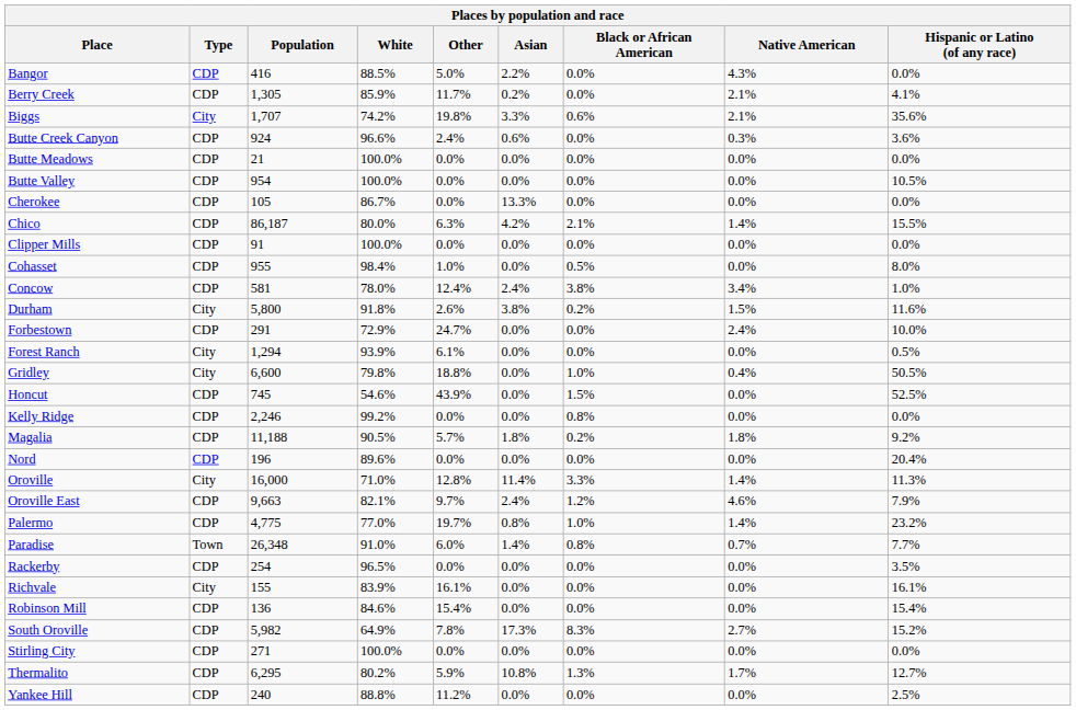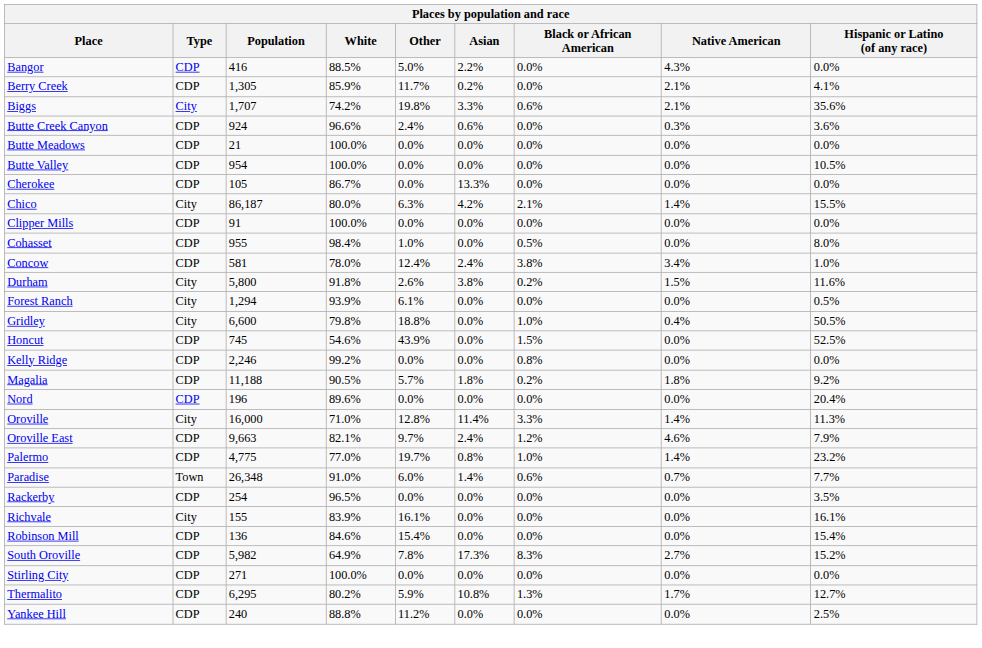 <table class="wikitable collapsible collapsed sortable" style="width: 100%;">
 <tr>
 <th colspan="9">Places by population and race</th>
 </tr>
 <tr>
 <th>Place</th>
 <th>Type</th>
 <th data-sort-type="number">Population</th>
 <th data-sort-type="number">White</th>
 <th data-sort-type="number">Other<br></th>
 <th data-sort-type="number">Asian</th>
 <th data-sort-type="number">Black or African<br>American</th>
 <th data-sort-type="number">Native American<br></th>
 <th data-sort-type="number">Hispanic or Latino<br>(of any race)</th>
 </tr>
 <tr>
 <td><a href='#'>Bangor</a></td>
 <td><a href='#'>CDP</a></td>
 <td>416</td>
 <td>88.5%</td>
 <td>5.0%</td>
 <td>2.2%</td>
 <td>0.0%</td>
 <td>4.3%</td>
 <td>0.0%</td>
 </tr>
 <tr>
 <td><a href='#'>Berry Creek</a></td>
 <td>CDP</td>
 <td>1,305</td>
 <td>85.9%</td>
 <td>11.7%</td>
 <td>0.2%</td>
 <td>0.0%</td>
 <td>2.1%</td>
 <td>4.1%</td>
 </tr>
 <tr>
 <td><a href='#'>Biggs</a></td>
 <td><a href='#'>City</a></td>
 <td>1,707</td>
 <td>74.2%</td>
 <td>19.8%</td>
 <td>3.3%</td>
 <td>0.6%</td>
 <td>2.1%</td>
 <td>35.6%</td>
 </tr>
 <tr>
 <td><a href='#'>Butte Creek Canyon</a></td>
 <td>CDP</td>
 <td>924</td>
 <td>96.6%</td>
 <td>2.4%</td>
 <td>0.6%</td>
 <td>0.0%</td>
 <td>0.3%</td>
 <td>3.6%</td>
 </tr>
 <tr>
 <td><a href='#'>Butte Meadows</a></td>
 <td>CDP</td>
 <td>21</td>
 <td>100.0%</td>
 <td>0.0%</td>
 <td>0.0%</td>
 <td>0.0%</td>
 <td>0.0%</td>
 <td>0.0%</td>
 </tr>
 <tr>
 <td><a href='#'>Butte Valley</a></td>
 <td>CDP</td>
 <td>954</td>
 <td>100.0%</td>
 <td>0.0%</td>
 <td>0.0%</td>
 <td>0.0%</td>
 <td>0.0%</td>
 <td>10.5%</td>
 </tr>
 <tr>
 <td><a href='#'>Cherokee</a></td>
 <td>CDP</td>
 <td>105</td>
 <td>86.7%</td>
 <td>0.0%</td>
 <td>13.3%</td>
 <td>0.0%</td>
 <td>0.0%</td>
 <td>0.0%</td>
 </tr>
 <tr>
 <td><a href='#'>Chico</a></td>
-<td>CDP</td>
+<td>City</td>
 <td>86,187</td>
 <td>80.0%</td>
 <td>6.3%</td>
 <td>4.2%</td>
 <td>2.1%</td>
 <td>1.4%</td>
 <td>15.5%</td>
 </tr>
 <tr>
 <td><a href='#'>Clipper Mills</a></td>
 <td>CDP</td>
 <td>91</td>
 <td>100.0%</td>
 <td>0.0%</td>
 <td>0.0%</td>
 <td>0.0%</td>
 <td>0.0%</td>
 <td>0.0%</td>
 </tr>
 <tr>
 <td><a href='#'>Cohasset</a></td>
 <td>CDP</td>
 <td>955</td>
 <td>98.4%</td>
 <td>1.0%</td>
 <td>0.0%</td>
 <td>0.5%</td>
 <td>0.0%</td>
 <td>8.0%</td>
 </tr>
 <tr>
 <td><a href='#'>Concow</a></td>
 <td>CDP</td>
 <td>581</td>
 <td>78.0%</td>
 <td>12.4%</td>
 <td>2.4%</td>
 <td>3.8%</td>
 <td>3.4%</td>
 <td>1.0%</td>
 </tr>
 <tr>
 <td><a href='#'>Durham</a></td>
 <td>City</td>
 <td>5,800</td>
 <td>91.8%</td>
 <td>2.6%</td>
 <td>3.8%</td>
 <td>0.2%</td>
 <td>1.5%</td>
 <td>11.6%</td>
-</tr>
-<tr>
-<td><a href='#'>Forbestown</a></td>
-<td>CDP</td>
-<td>291</td>
-<td>72.9%</td>
-<td>24.7%</td>
-<td>0.0%</td>
-<td>0.0%</td>
-<td>2.4%</td>
-<td>10.0%</td>
 </tr>
 <tr>
 <td><a href='#'>Forest Ranch</a></td>
 <td>City</td>
 <td>1,294</td>
 <td>93.9%</td>
 <td>6.1%</td>
 <td>0.0%</td>
 <td>0.0%</td>
 <td>0.0%</td>
 <td>0.5%</td>
 </tr>
 <tr>
 <td><a href='#'>Gridley</a></td>
 <td>City</td>
 <td>6,600</td>
 <td>79.8%</td>
 <td>18.8%</td>
 <td>0.0%</td>
 <td>1.0%</td>
 <td>0.4%</td>
 <td>50.5%</td>
 </tr>
 <tr>
 <td><a href='#'>Honcut</a></td>
 <td>CDP</td>
 <td>745</td>
 <td>54.6%</td>
 <td>43.9%</td>
 <td>0.0%</td>
 <td>1.5%</td>
 <td>0.0%</td>
 <td>52.5%</td>
 </tr>
 <tr>
 <td><a href='#'>Kelly Ridge</a></td>
 <td>CDP</td>
 <td>2,246</td>
 <td>99.2%</td>
 <td>0.0%</td>
 <td>0.0%</td>
 <td>0.8%</td>
 <td>0.0%</td>
 <td>0.0%</td>
 </tr>
 <tr>
 <td><a href='#'>Magalia</a></td>
 <td>CDP</td>
 <td>11,188</td>
 <td>90.5%</td>
 <td>5.7%</td>
 <td>1.8%</td>
 <td>0.2%</td>
 <td>1.8%</td>
 <td>9.2%</td>
 </tr>
 <tr>
 <td><a href='#'>Nord</a></td>
 <td><a href='#'>CDP</a></td>
 <td>196</td>
 <td>89.6%</td>
 <td>0.0%</td>
 <td>0.0%</td>
 <td>0.0%</td>
 <td>0.0%</td>
 <td>20.4%</td>
 </tr>
 <tr>
 <td><a href='#'>Oroville</a></td>
 <td>City</td>
 <td>16,000</td>
 <td>71.0%</td>
 <td>12.8%</td>
 <td>11.4%</td>
 <td>3.3%</td>
 <td>1.4%</td>
 <td>11.3%</td>
 </tr>
 <tr>
 <td><a href='#'>Oroville East</a></td>
 <td>CDP</td>
 <td>9,663</td>
 <td>82.1%</td>
 <td>9.7%</td>
 <td>2.4%</td>
 <td>1.2%</td>
 <td>4.6%</td>
 <td>7.9%</td>
 </tr>
 <tr>
 <td><a href='#'>Palermo</a></td>
 <td>CDP</td>
 <td>4,775</td>
 <td>77.0%</td>
 <td>19.7%</td>
 <td>0.8%</td>
 <td>1.0%</td>
 <td>1.4%</td>
 <td>23.2%</td>
 </tr>
 <tr>
 <td><a href='#'>Paradise</a></td>
 <td>Town</td>
 <td>26,348</td>
 <td>91.0%</td>
 <td>6.0%</td>
 <td>1.4%</td>
-<td>0.8%</td>
+<td>0.6%</td>
 <td>0.7%</td>
 <td>7.7%</td>
 </tr>
 <tr>
 <td><a href='#'>Rackerby</a></td>
 <td>CDP</td>
 <td>254</td>
 <td>96.5%</td>
 <td>0.0%</td>
 <td>0.0%</td>
 <td>0.0%</td>
 <td>0.0%</td>
 <td>3.5%</td>
 </tr>
 <tr>
 <td><a href='#'>Richvale</a></td>
 <td>City</td>
 <td>155</td>
 <td>83.9%</td>
 <td>16.1%</td>
 <td>0.0%</td>
 <td>0.0%</td>
 <td>0.0%</td>
 <td>16.1%</td>
 </tr>
 <tr>
 <td><a href='#'>Robinson Mill</a></td>
 <td>CDP</td>
 <td>136</td>
 <td>84.6%</td>
 <td>15.4%</td>
 <td>0.0%</td>
 <td>0.0%</td>
 <td>0.0%</td>
 <td>15.4%</td>
 </tr>
 <tr>
 <td><a href='#'>South Oroville</a></td>
 <td>CDP</td>
 <td>5,982</td>
 <td>64.9%</td>
 <td>7.8%</td>
 <td>17.3%</td>
 <td>8.3%</td>
 <td>2.7%</td>
 <td>15.2%</td>
 </tr>
 <tr>
 <td><a href='#'>Stirling City</a></td>
 <td>CDP</td>
 <td>271</td>
 <td>100.0%</td>
 <td>0.0%</td>
 <td>0.0%</td>
 <td>0.0%</td>
 <td>0.0%</td>
 <td>0.0%</td>
 </tr>
 <tr>
 <td><a href='#'>Thermalito</a></td>
 <td>CDP</td>
 <td>6,295</td>
 <td>80.2%</td>
 <td>5.9%</td>
 <td>10.8%</td>
 <td>1.3%</td>
 <td>1.7%</td>
 <td>12.7%</td>
 </tr>
 <tr>
 <td><a href='#'>Yankee Hill</a></td>
 <td>CDP</td>
 <td>240</td>
 <td>88.8%</td>
 <td>11.2%</td>
 <td>0.0%</td>
 <td>0.0%</td>
 <td>0.0%</td>
 <td>2.5%</td>
 </tr>
 </table>
